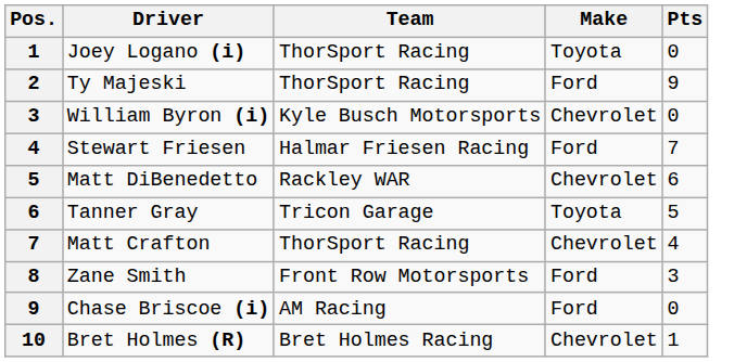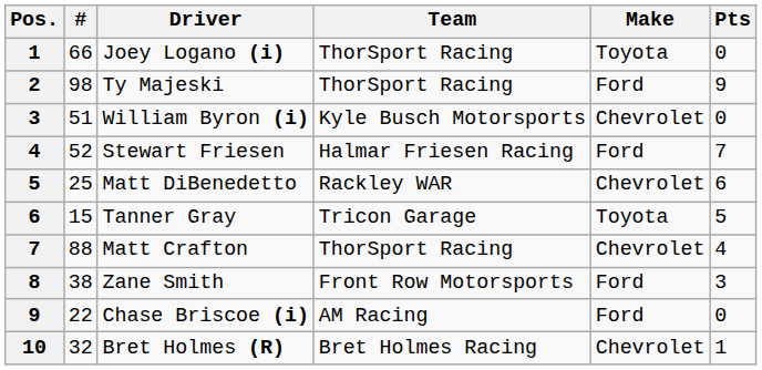 <table class="wikitable" style="font-size:95%">
 <tr>
 <th>Pos.</th>
+<th>#</th>
 <th>Driver</th>
 <th>Team</th>
 <th>Make</th>
 <th>Pts</th>
 </tr>
 <tr>
 <th>1</th>
+<td>66</td>
 <td>Joey Logano <strong>(i)</strong></td>
 <td>ThorSport Racing</td>
 <td>Toyota</td>
 <td>0</td>
 </tr>
 <tr>
 <th>2</th>
+<td>98</td>
 <td>Ty Majeski</td>
 <td>ThorSport Racing</td>
 <td>Ford</td>
 <td>9</td>
 </tr>
 <tr>
 <th>3</th>
+<td>51</td>
 <td>William Byron <strong>(i)</strong></td>
 <td>Kyle Busch Motorsports</td>
 <td>Chevrolet</td>
 <td>0</td>
 </tr>
 <tr>
 <th>4</th>
+<td>52</td>
 <td>Stewart Friesen</td>
 <td>Halmar Friesen Racing</td>
 <td>Ford</td>
 <td>7</td>
 </tr>
 <tr>
 <th>5</th>
+<td>25</td>
 <td>Matt DiBenedetto</td>
 <td>Rackley WAR</td>
 <td>Chevrolet</td>
 <td>6</td>
 </tr>
 <tr>
 <th>6</th>
+<td>15</td>
 <td>Tanner Gray</td>
 <td>Tricon Garage</td>
 <td>Toyota</td>
 <td>5</td>
 </tr>
 <tr>
 <th>7</th>
+<td>88</td>
 <td>Matt Crafton</td>
 <td>ThorSport Racing</td>
 <td>Chevrolet</td>
 <td>4</td>
 </tr>
 <tr>
 <th>8</th>
+<td>38</td>
 <td>Zane Smith</td>
 <td>Front Row Motorsports</td>
 <td>Ford</td>
 <td>3</td>
 </tr>
 <tr>
 <th>9</th>
+<td>22</td>
 <td>Chase Briscoe <strong>(i)</strong></td>
 <td>AM Racing</td>
 <td>Ford</td>
 <td>0</td>
 </tr>
 <tr>
 <th>10</th>
+<td>32</td>
 <td>Bret Holmes <strong>(R)</strong></td>
 <td>Bret Holmes Racing</td>
 <td>Chevrolet</td>
 <td>1</td>
 </tr>
 </table>
